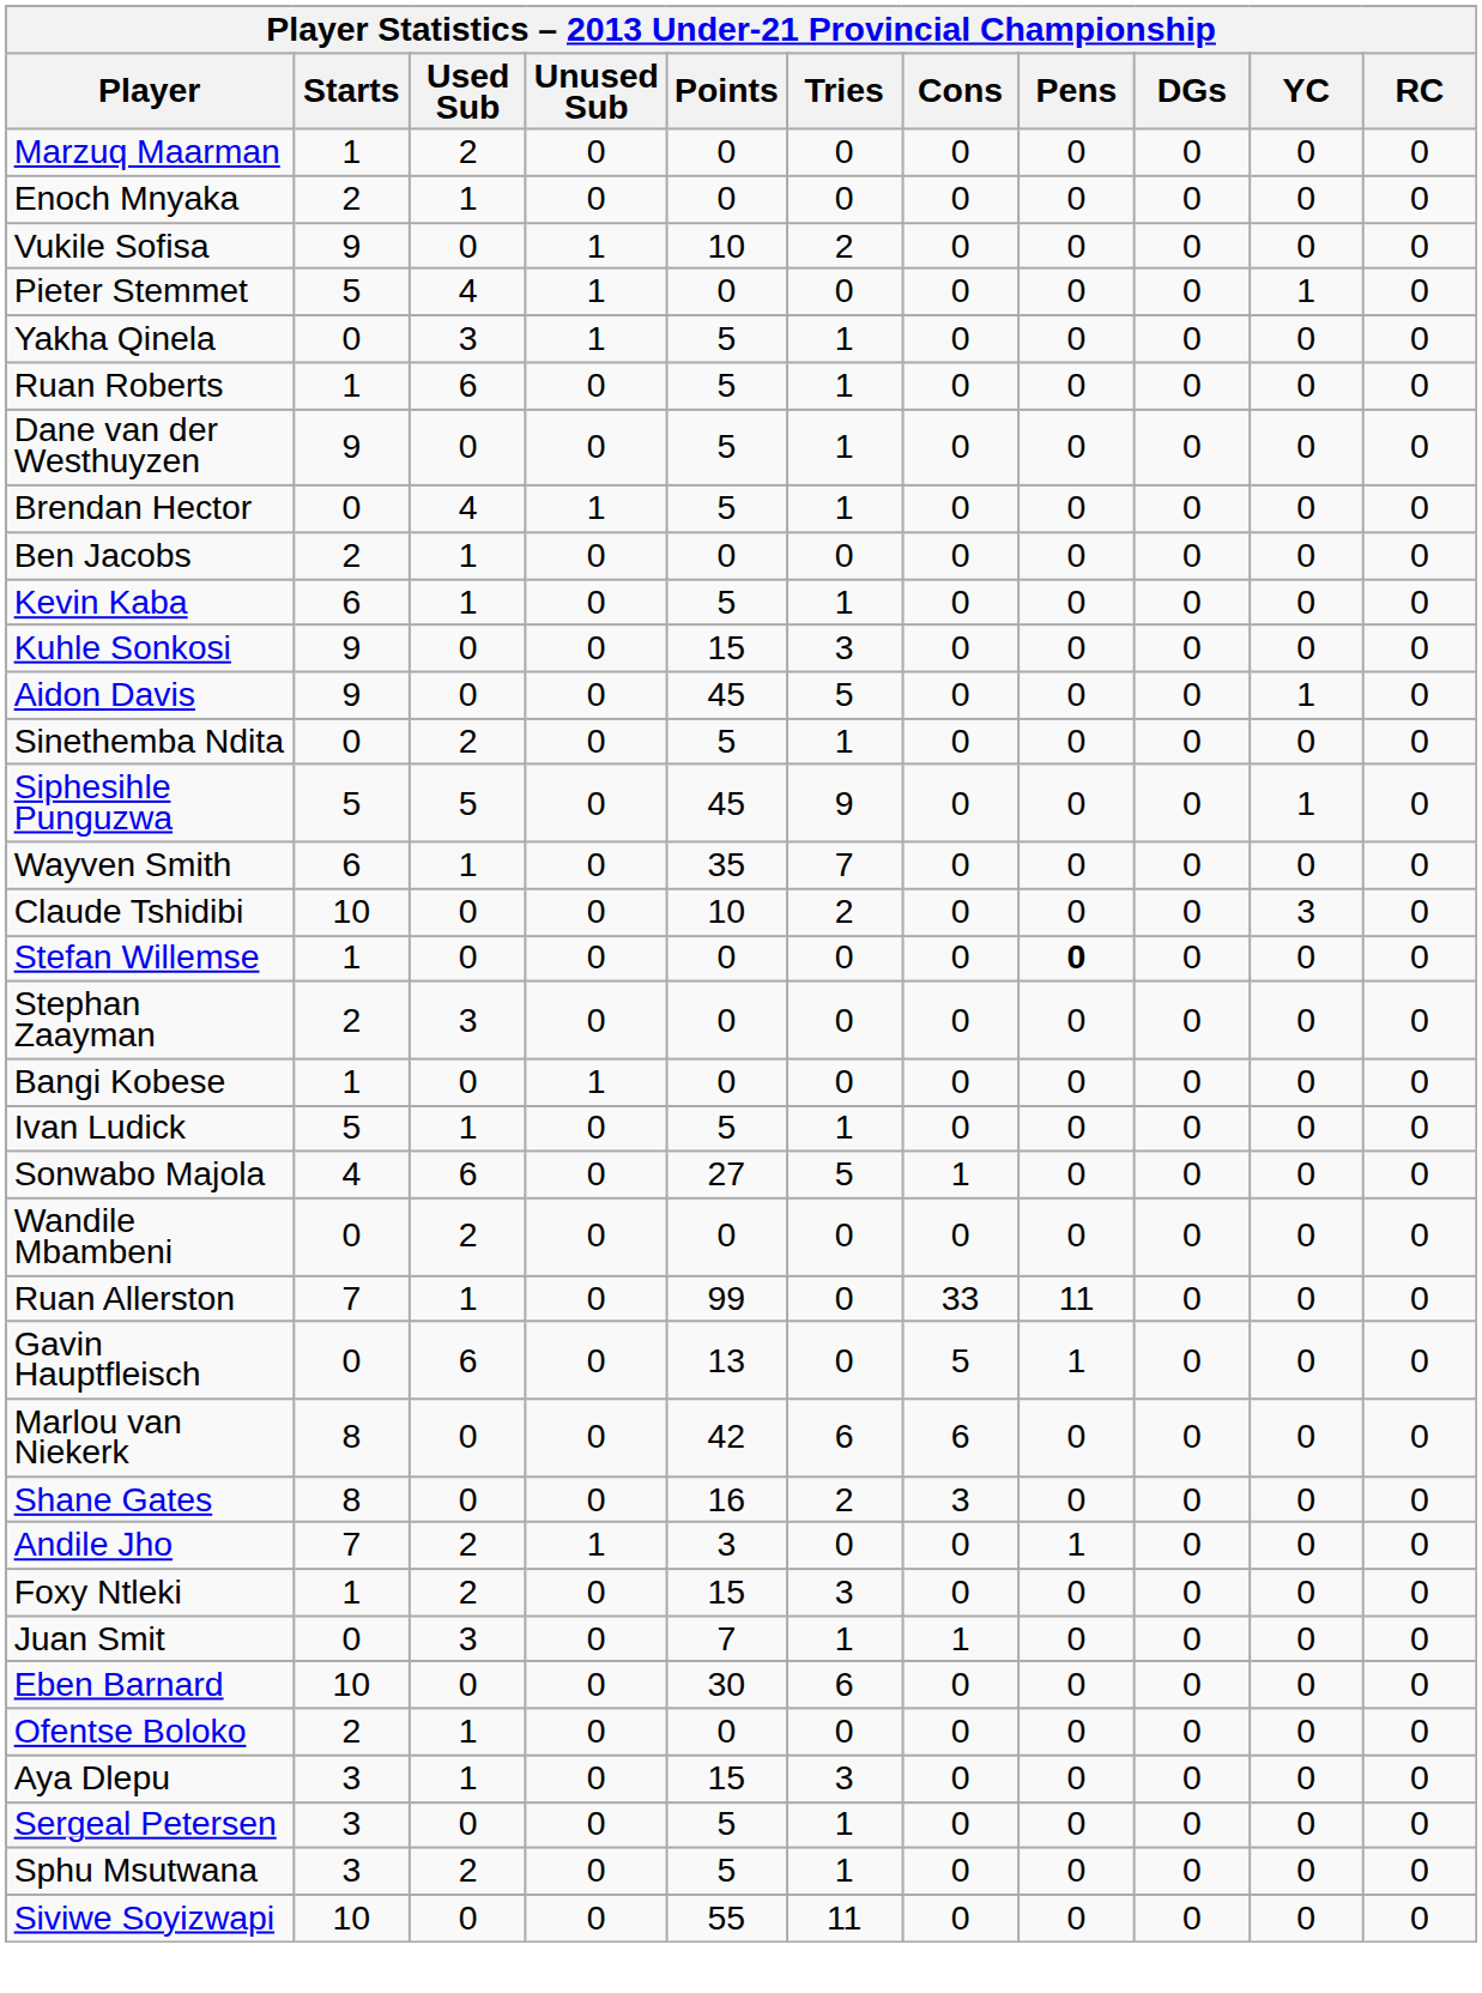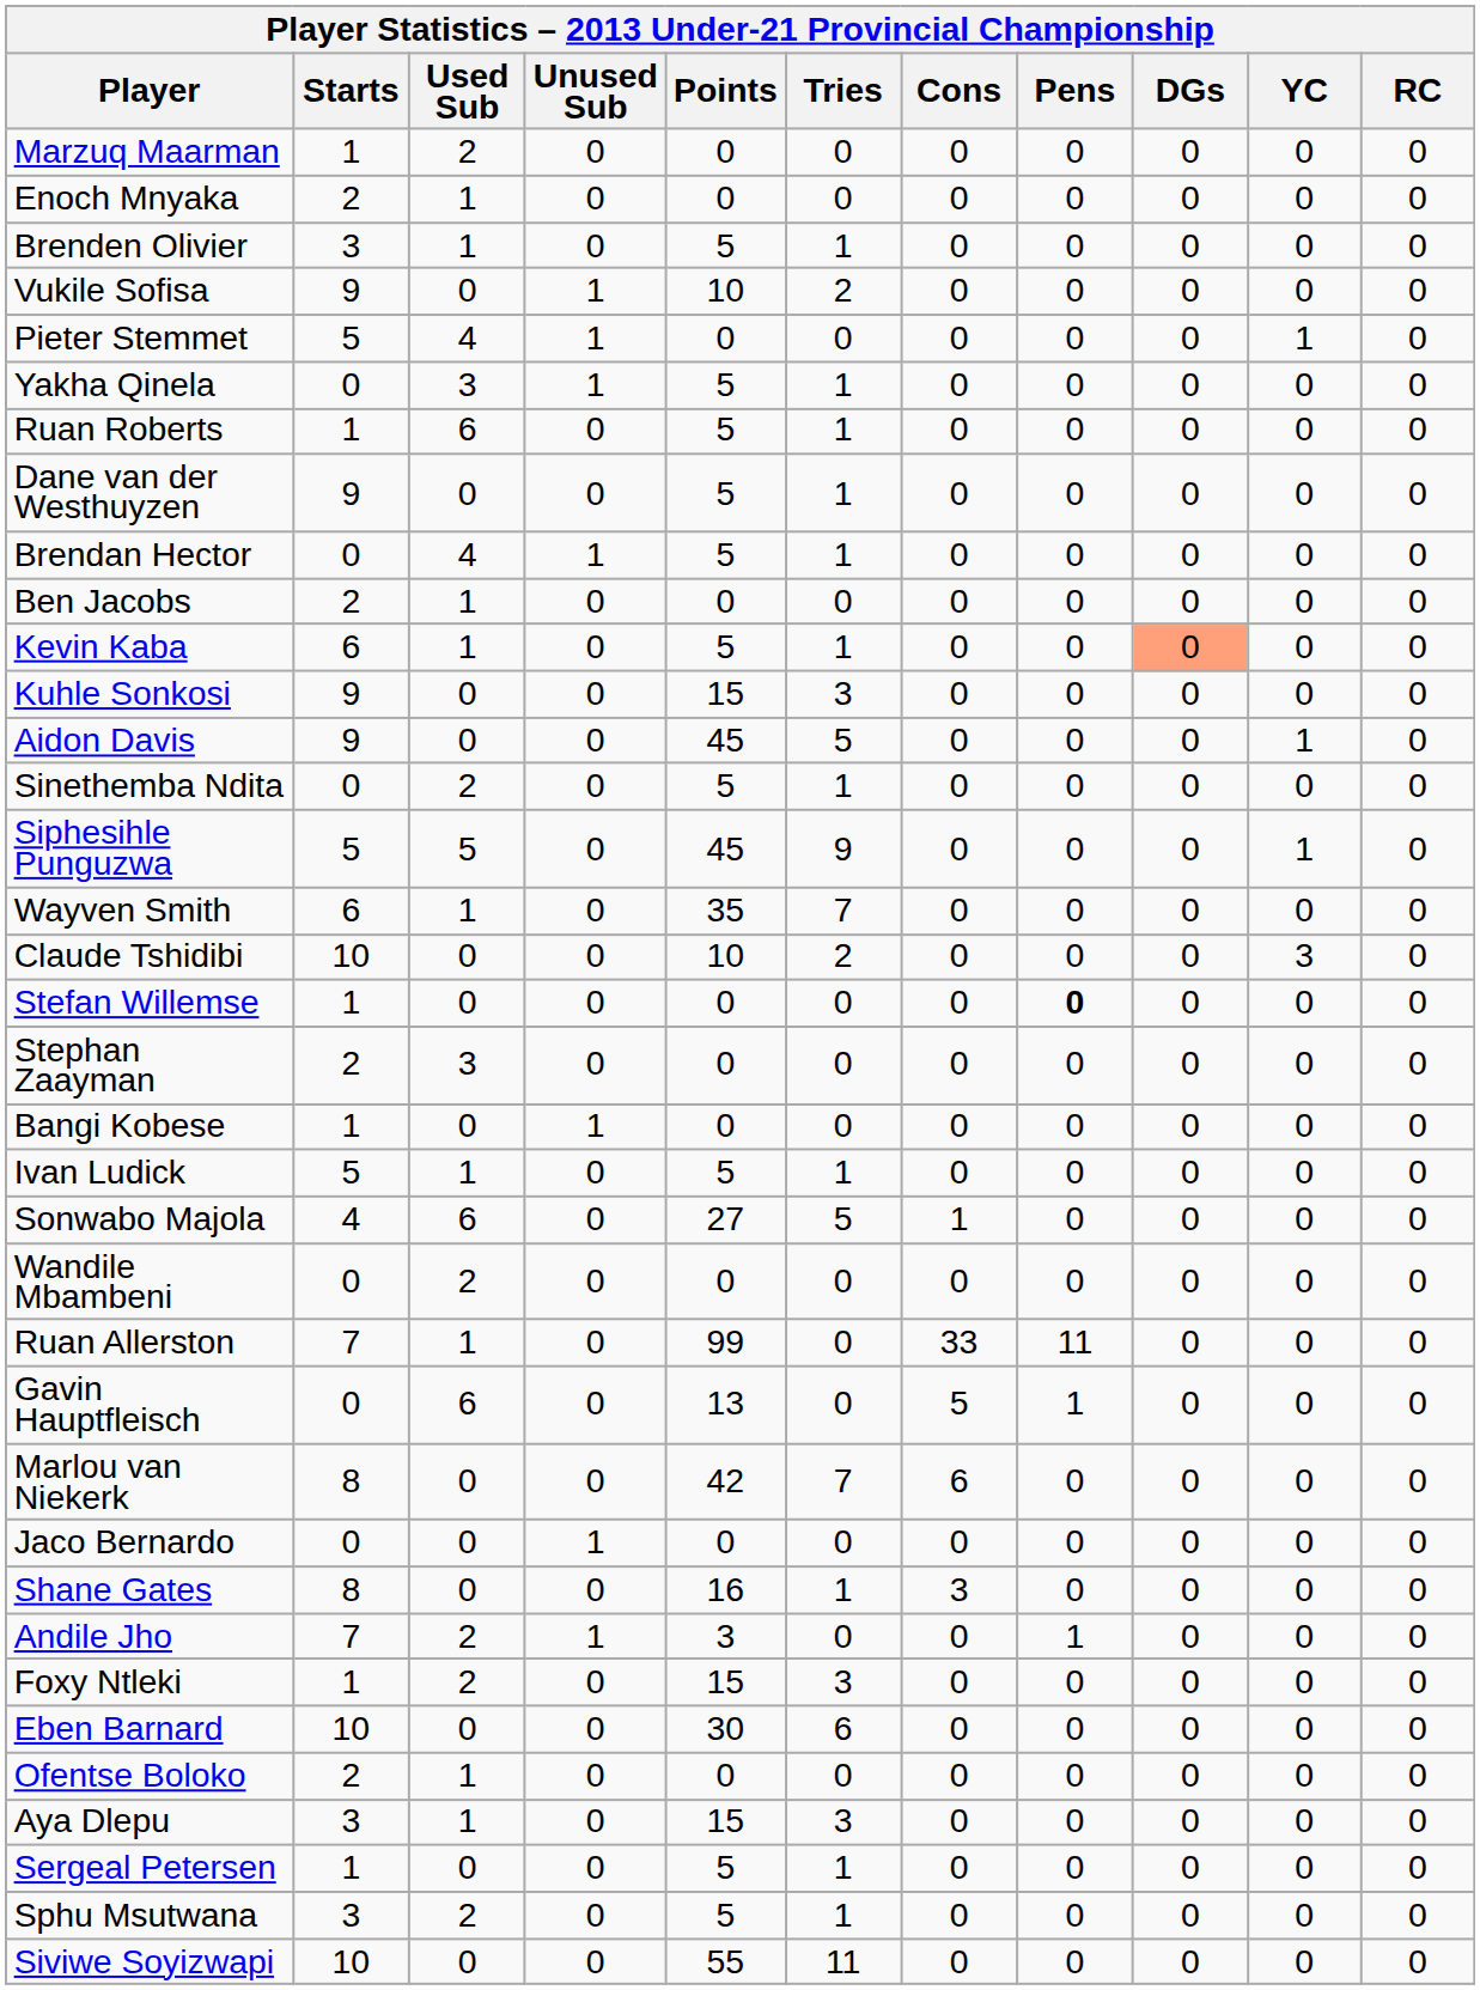 <table class="wikitable sortable"  style="text-align:center; line-height:90%; font-size:90%; width:100%;">
 <tr>
 <th colspan=11>Player Statistics – <a href='#'>2013 Under-21 Provincial Championship</a></th>
 </tr>
 <tr>
 <th style="width:20%;">Player</th>
 <th style="width:8%;">Starts</th>
 <th style="width:8%;">Used Sub</th>
 <th style="width:8%;">Unused Sub</th>
 <th style="width:8%;">Points</th>
 <th style="width:8%;">Tries</th>
 <th style="width:8%;">Cons</th>
 <th style="width:8%;">Pens</th>
 <th style="width:8%;">DGs</th>
 <th style="width:8%;">YC</th>
 <th style="width:8%;">RC<br></th>
 </tr>
 <tr>
 <td align=left><a href='#'>Marzuq Maarman</a></td>
 <td>1</td>
 <td>2</td>
 <td>0</td>
 <td>0</td>
 <td>0</td>
 <td>0</td>
 <td>0</td>
 <td>0</td>
 <td>0</td>
 <td>0</td>
 </tr>
 <tr>
 <td align=left>Enoch Mnyaka</td>
 <td>2</td>
 <td>1</td>
 <td>0</td>
 <td>0</td>
 <td>0</td>
+<td>0</td>
+<td>0</td>
+<td>0</td>
+<td>0</td>
+<td>0</td>
+</tr>
+<tr>
+<td align=left>Brenden Olivier</td>
+<td>3</td>
+<td>1</td>
+<td>0</td>
+<td>5</td>
+<td>1</td>
 <td>0</td>
 <td>0</td>
 <td>0</td>
 <td>0</td>
 <td>0</td>
 </tr>
 <tr>
 <td align=left>Vukile Sofisa</td>
 <td>9</td>
 <td>0</td>
 <td>1</td>
 <td>10</td>
 <td>2</td>
 <td>0</td>
 <td>0</td>
 <td>0</td>
 <td>0</td>
 <td>0</td>
 </tr>
 <tr>
 <td align=left>Pieter Stemmet</td>
 <td>5</td>
 <td>4</td>
 <td>1</td>
 <td>0</td>
 <td>0</td>
 <td>0</td>
 <td>0</td>
 <td>0</td>
 <td>1</td>
 <td>0</td>
 </tr>
 <tr>
 <td align=left>Yakha Qinela</td>
 <td>0</td>
 <td>3</td>
 <td>1</td>
 <td>5</td>
 <td>1</td>
 <td>0</td>
 <td>0</td>
 <td>0</td>
 <td>0</td>
 <td>0</td>
 </tr>
 <tr>
 <td align=left>Ruan Roberts</td>
 <td>1</td>
 <td>6</td>
 <td>0</td>
 <td>5</td>
 <td>1</td>
 <td>0</td>
 <td>0</td>
 <td>0</td>
 <td>0</td>
 <td>0</td>
 </tr>
 <tr>
 <td align=left>Dane van der Westhuyzen</td>
 <td>9</td>
 <td>0</td>
 <td>0</td>
 <td>5</td>
 <td>1</td>
 <td>0</td>
 <td>0</td>
 <td>0</td>
 <td>0</td>
 <td>0</td>
 </tr>
 <tr>
 <td align=left>Brendan Hector</td>
 <td>0</td>
 <td>4</td>
 <td>1</td>
 <td>5</td>
 <td>1</td>
 <td>0</td>
 <td>0</td>
 <td>0</td>
 <td>0</td>
 <td>0</td>
 </tr>
 <tr>
 <td align=left>Ben Jacobs</td>
 <td>2</td>
 <td>1</td>
 <td>0</td>
 <td>0</td>
 <td>0</td>
 <td>0</td>
 <td>0</td>
 <td>0</td>
 <td>0</td>
 <td>0</td>
 </tr>
 <tr>
 <td align=left><a href='#'>Kevin Kaba</a></td>
 <td>6</td>
 <td>1</td>
 <td>0</td>
 <td>5</td>
 <td>1</td>
 <td>0</td>
 <td>0</td>
-<td>0</td>
+<td style="background: lightsalmon;">0</td>
 <td>0</td>
 <td>0</td>
 </tr>
 <tr>
 <td align=left><a href='#'>Kuhle Sonkosi</a></td>
 <td>9</td>
 <td>0</td>
 <td>0</td>
 <td>15</td>
 <td>3</td>
 <td>0</td>
 <td>0</td>
 <td>0</td>
 <td>0</td>
 <td>0</td>
 </tr>
 <tr>
 <td align=left><a href='#'>Aidon Davis</a></td>
 <td>9</td>
 <td>0</td>
 <td>0</td>
 <td>45</td>
 <td>5</td>
 <td>0</td>
 <td>0</td>
 <td>0</td>
 <td>1</td>
 <td>0</td>
 </tr>
 <tr>
 <td align=left>Sinethemba Ndita</td>
 <td>0</td>
 <td>2</td>
 <td>0</td>
 <td>5</td>
 <td>1</td>
 <td>0</td>
 <td>0</td>
 <td>0</td>
 <td>0</td>
 <td>0</td>
 </tr>
 <tr>
 <td align=left><a href='#'>Siphesihle Punguzwa</a></td>
 <td>5</td>
 <td>5</td>
 <td>0</td>
 <td>45</td>
 <td>9</td>
 <td>0</td>
 <td>0</td>
 <td>0</td>
 <td>1</td>
 <td>0</td>
 </tr>
 <tr>
 <td align=left>Wayven Smith</td>
 <td>6</td>
 <td>1</td>
 <td>0</td>
 <td>35</td>
 <td>7</td>
 <td>0</td>
 <td>0</td>
 <td>0</td>
 <td>0</td>
 <td>0</td>
 </tr>
 <tr>
 <td align=left>Claude Tshidibi</td>
 <td>10</td>
 <td>0</td>
 <td>0</td>
 <td>10</td>
 <td>2</td>
 <td>0</td>
 <td>0</td>
 <td>0</td>
 <td>3</td>
 <td>0</td>
 </tr>
 <tr>
 <td align=left><a href='#'>Stefan Willemse</a></td>
 <td>1</td>
 <td>0</td>
 <td>0</td>
 <td>0</td>
 <td>0</td>
 <td>0</td>
 <td><strong>0</strong></td>
 <td>0</td>
 <td>0</td>
 <td>0</td>
 </tr>
 <tr>
 <td align=left>Stephan Zaayman</td>
 <td>2</td>
 <td>3</td>
 <td>0</td>
 <td>0</td>
 <td>0</td>
 <td>0</td>
 <td>0</td>
 <td>0</td>
 <td>0</td>
 <td>0</td>
 </tr>
 <tr>
 <td align=left>Bangi Kobese</td>
 <td>1</td>
 <td>0</td>
 <td>1</td>
 <td>0</td>
 <td>0</td>
 <td>0</td>
 <td>0</td>
 <td>0</td>
 <td>0</td>
 <td>0</td>
 </tr>
 <tr>
 <td align=left>Ivan Ludick</td>
 <td>5</td>
 <td>1</td>
 <td>0</td>
 <td>5</td>
 <td>1</td>
 <td>0</td>
 <td>0</td>
 <td>0</td>
 <td>0</td>
 <td>0</td>
 </tr>
 <tr>
 <td align=left>Sonwabo Majola</td>
 <td>4</td>
 <td>6</td>
 <td>0</td>
 <td>27</td>
 <td>5</td>
 <td>1</td>
 <td>0</td>
 <td>0</td>
 <td>0</td>
 <td>0</td>
 </tr>
 <tr>
 <td align=left>Wandile Mbambeni</td>
 <td>0</td>
 <td>2</td>
 <td>0</td>
 <td>0</td>
 <td>0</td>
 <td>0</td>
 <td>0</td>
 <td>0</td>
 <td>0</td>
 <td>0</td>
 </tr>
 <tr>
 <td align=left>Ruan Allerston</td>
 <td>7</td>
 <td>1</td>
 <td>0</td>
 <td>99</td>
 <td>0</td>
 <td>33</td>
 <td>11</td>
 <td>0</td>
 <td>0</td>
 <td>0</td>
 </tr>
 <tr>
 <td align=left>Gavin Hauptfleisch</td>
 <td>0</td>
 <td>6</td>
 <td>0</td>
 <td>13</td>
 <td>0</td>
 <td>5</td>
 <td>1</td>
 <td>0</td>
 <td>0</td>
 <td>0</td>
 </tr>
 <tr>
 <td align=left>Marlou van Niekerk</td>
 <td>8</td>
 <td>0</td>
 <td>0</td>
 <td>42</td>
+<td>7</td>
 <td>6</td>
-<td>6</td>
+<td>0</td>
+<td>0</td>
+<td>0</td>
+<td>0</td>
+</tr>
+<tr>
+<td align=left>Jaco Bernardo</td>
+<td>0</td>
+<td>0</td>
+<td>1</td>
+<td>0</td>
+<td>0</td>
+<td>0</td>
 <td>0</td>
 <td>0</td>
 <td>0</td>
 <td>0</td>
 </tr>
 <tr>
 <td align=left><a href='#'>Shane Gates</a></td>
 <td>8</td>
 <td>0</td>
 <td>0</td>
 <td>16</td>
-<td>2</td>
+<td>1</td>
 <td>3</td>
 <td>0</td>
 <td>0</td>
 <td>0</td>
 <td>0</td>
 </tr>
 <tr>
 <td align=left><a href='#'>Andile Jho</a></td>
 <td>7</td>
 <td>2</td>
 <td>1</td>
 <td>3</td>
 <td>0</td>
 <td>0</td>
 <td>1</td>
 <td>0</td>
 <td>0</td>
 <td>0</td>
 </tr>
 <tr>
 <td align=left>Foxy Ntleki</td>
 <td>1</td>
 <td>2</td>
 <td>0</td>
 <td>15</td>
 <td>3</td>
 <td>0</td>
-<td>0</td>
-<td>0</td>
-<td>0</td>
-<td>0</td>
-</tr>
-<tr>
-<td align=left>Juan Smit</td>
-<td>0</td>
-<td>3</td>
-<td>0</td>
-<td>7</td>
-<td>1</td>
-<td>1</td>
 <td>0</td>
 <td>0</td>
 <td>0</td>
 <td>0</td>
 </tr>
 <tr>
 <td align=left><a href='#'>Eben Barnard</a></td>
 <td>10</td>
 <td>0</td>
 <td>0</td>
 <td>30</td>
 <td>6</td>
 <td>0</td>
 <td>0</td>
 <td>0</td>
 <td>0</td>
 <td>0</td>
 </tr>
 <tr>
 <td align=left><a href='#'>Ofentse Boloko</a></td>
 <td>2</td>
 <td>1</td>
 <td>0</td>
 <td>0</td>
 <td>0</td>
 <td>0</td>
 <td>0</td>
 <td>0</td>
 <td>0</td>
 <td>0</td>
 </tr>
 <tr>
 <td align=left>Aya Dlepu</td>
 <td>3</td>
 <td>1</td>
 <td>0</td>
 <td>15</td>
 <td>3</td>
 <td>0</td>
 <td>0</td>
 <td>0</td>
 <td>0</td>
 <td>0</td>
 </tr>
 <tr>
 <td align=left><a href='#'>Sergeal Petersen</a></td>
-<td>3</td>
+<td>1</td>
 <td>0</td>
 <td>0</td>
 <td>5</td>
 <td>1</td>
 <td>0</td>
 <td>0</td>
 <td>0</td>
 <td>0</td>
 <td>0</td>
 </tr>
 <tr>
 <td align=left>Sphu Msutwana</td>
 <td>3</td>
 <td>2</td>
 <td>0</td>
 <td>5</td>
 <td>1</td>
 <td>0</td>
 <td>0</td>
 <td>0</td>
 <td>0</td>
 <td>0</td>
 </tr>
 <tr>
 <td align=left><a href='#'>Siviwe Soyizwapi</a></td>
 <td>10</td>
 <td>0</td>
 <td>0</td>
 <td>55</td>
 <td>11</td>
 <td>0</td>
 <td>0</td>
 <td>0</td>
 <td>0</td>
 <td>0</td>
 </tr>
 </table>
